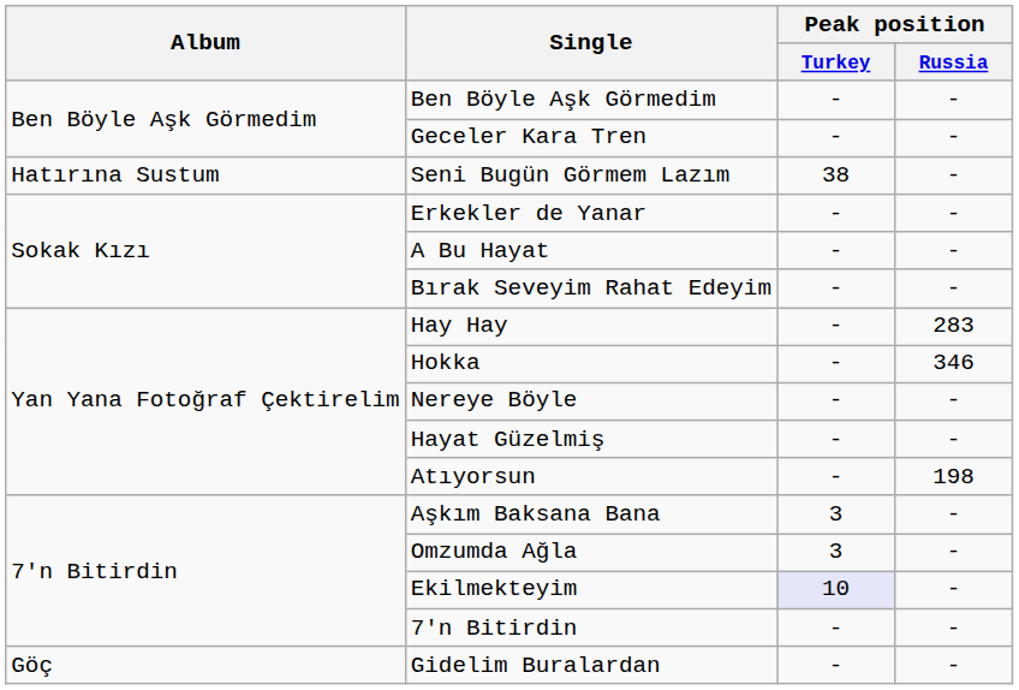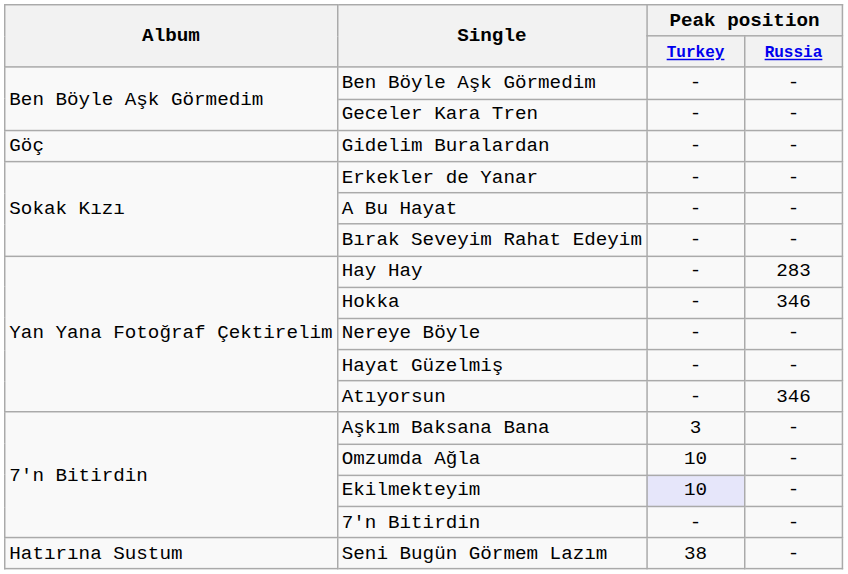 <table class="wikitable">
 <tr>
 <th rowspan="2">Album</th>
 <th rowspan="2">Single</th>
 <th colspan="2">Peak position</th>
 </tr>
 <tr>
 <th width="60"><small><a href='#'>Turkey</a></small></th>
 <th width="60"><small><a href='#'>Russia</a></small></th>
 </tr>
 <tr>
 <td rowspan="2">Ben Böyle Aşk Görmedim</td>
 <td>Ben Böyle Aşk Görmedim</td>
 <td align="center">-</td>
 <td align="center">-</td>
 </tr>
 <tr>
 <td>Geceler Kara Tren</td>
 <td align="center">-</td>
 <td align="center">-</td>
 </tr>
 <tr>
-<td>Hatırına Sustum</td>
-<td>Seni Bugün Görmem Lazım</td>
-<td align="center">38</td>
+<td>Göç</td>
+<td>Gidelim Buralardan</td>
+<td align="center">-</td>
 <td align="center">-</td>
 </tr>
 <tr>
 <td rowspan="3">Sokak Kızı</td>
 <td>Erkekler de Yanar</td>
 <td align="center">-</td>
 <td align="center">-</td>
 </tr>
 <tr>
 <td>A Bu Hayat</td>
 <td align="center">-</td>
 <td align="center">-</td>
 </tr>
 <tr>
 <td>Bırak Seveyim Rahat Edeyim</td>
 <td align="center">-</td>
 <td align="center">-</td>
 </tr>
 <tr>
 <td rowspan="5">Yan Yana Fotoğraf Çektirelim</td>
 <td align="left">Hay Hay</td>
 <td align="center">-</td>
 <td align="center">283</td>
 </tr>
 <tr>
 <td>Hokka</td>
 <td align="center">-</td>
 <td align="center">346</td>
 </tr>
 <tr>
 <td>Nereye Böyle</td>
 <td align="center">-</td>
 <td align="center">-</td>
 </tr>
 <tr>
 <td>Hayat Güzelmiş</td>
 <td align="center">-</td>
 <td align="center">-</td>
 </tr>
 <tr>
 <td>Atıyorsun</td>
 <td align="center">-</td>
-<td align="center">198</td>
+<td align="center">346</td>
 </tr>
 <tr>
 <td rowspan="4">7'n Bitirdin</td>
 <td>Aşkım Baksana Bana</td>
 <td align="center">3</td>
 <td align="center">-</td>
 </tr>
 <tr>
 <td>Omzumda Ağla</td>
-<td align="center">3</td>
+<td align="center">10</td>
 <td align="center">-</td>
 </tr>
 <tr>
 <td>Ekilmekteyim</td>
 <td align="center" style="background: lavender;">10</td>
 <td align="center">-</td>
 </tr>
 <tr>
 <td>7'n Bitirdin</td>
 <td align="center">-</td>
 <td align="center">-</td>
 </tr>
 <tr>
-<td>Göç</td>
-<td>Gidelim Buralardan</td>
-<td align="center">-</td>
+<td>Hatırına Sustum</td>
+<td>Seni Bugün Görmem Lazım</td>
+<td align="center">38</td>
 <td align="center">-</td>
 </tr>
 </table>
